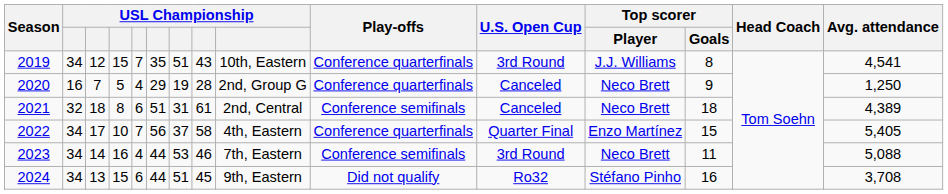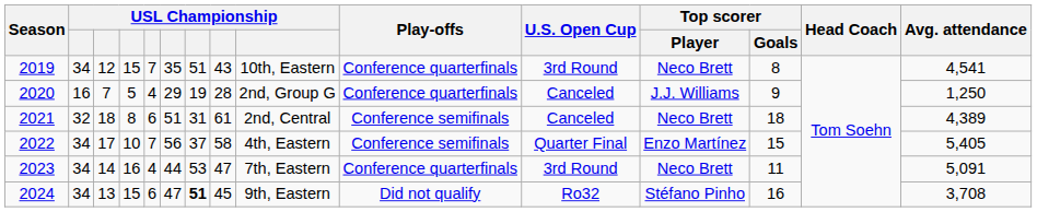 <table class="wikitable" style="text-align: center">
 <tr>
 <th scope="col" rowspan="2">Season</th>
 <th colspan=8 class="unsortable"><a href='#'>USL Championship</a></th>
 <th scope="col" rowspan="2" class="unsortable">Play-offs</th>
 <th scope="col" rowspan="2" class="unsortable"><a href='#'>U.S. Open Cup</a></th>
 <th scope="col" colspan="2" class="unsortable">Top scorer </th>
 <th scope="col" rowspan="2" class="unsortable">Head Coach</th>
 <th scope="col" rowspan="2" class="unsortable">Avg. attendance</th>
 </tr>
 <tr>
 <th></th>
 <th></th>
 <th></th>
 <th></th>
 <th></th>
 <th></th>
 <th></th>
 <th></th>
 <th class="unsortable">Player</th>
 <th class="unsortable">Goals</th>
 </tr>
 <tr>
 <td><a href='#'>2019</a></td>
 <td>34</td>
 <td>12</td>
 <td>15</td>
 <td>7</td>
 <td>35</td>
 <td>51</td>
 <td>43</td>
 <td>10th, Eastern</td>
 <td><a href='#'>Conference quarterfinals</a></td>
 <td><a href='#'>3rd Round</a></td>
-<td> <a href='#'>J.J. Williams</a></td>
+<td> <a href='#'>Neco Brett</a></td>
 <td>8</td>
 <td rowspan="6"> <a href='#'>Tom Soehn</a></td>
 <td>4,541</td>
 </tr>
 <tr>
 <td><a href='#'>2020</a></td>
 <td>16</td>
 <td>7</td>
 <td>5</td>
 <td>4</td>
 <td>29</td>
 <td>19</td>
 <td>28</td>
 <td>2nd, Group G</td>
 <td><a href='#'>Conference quarterfinals</a></td>
 <td><a href='#'>Canceled</a></td>
-<td> <a href='#'>Neco Brett</a></td>
+<td> <a href='#'>J.J. Williams</a></td>
 <td>9</td>
 <td>1,250</td>
 </tr>
 <tr>
 <td><a href='#'>2021</a></td>
 <td>32</td>
 <td>18</td>
 <td>8</td>
 <td>6</td>
 <td>51</td>
 <td>31</td>
 <td>61</td>
 <td>2nd, Central</td>
 <td><a href='#'>Conference semifinals</a></td>
 <td><a href='#'>Canceled</a></td>
 <td> <a href='#'>Neco Brett</a></td>
 <td>18</td>
 <td>4,389</td>
 </tr>
 <tr>
 <td><a href='#'>2022</a></td>
 <td>34</td>
 <td>17</td>
 <td>10</td>
 <td>7</td>
 <td>56</td>
 <td>37</td>
 <td>58</td>
 <td>4th, Eastern</td>
-<td><a href='#'>Conference quarterfinals</a></td>
+<td><a href='#'>Conference semifinals</a></td>
 <td><a href='#'>Quarter Final</a></td>
 <td> <a href='#'>Enzo Martínez</a></td>
 <td>15</td>
 <td>5,405</td>
 </tr>
 <tr>
 <td><a href='#'>2023</a></td>
 <td>34</td>
 <td>14</td>
 <td>16</td>
 <td>4</td>
 <td>44</td>
 <td>53</td>
-<td>46</td>
+<td>47</td>
 <td>7th, Eastern</td>
-<td><a href='#'>Conference semifinals</a></td>
+<td><a href='#'>Conference quarterfinals</a></td>
 <td><a href='#'>3rd Round</a></td>
 <td> <a href='#'>Neco Brett</a></td>
 <td>11</td>
-<td>5,088</td>
+<td>5,091</td>
 </tr>
 <tr>
 <td><a href='#'>2024</a></td>
 <td>34</td>
 <td>13</td>
 <td>15</td>
 <td>6</td>
-<td>44</td>
-<td>51</td>
+<td>47</td>
+<td><strong>51</strong></td>
 <td>45</td>
 <td>9th, Eastern</td>
 <td><a href='#'>Did not qualify</a></td>
 <td><a href='#'>Ro32</a></td>
 <td> <a href='#'>Stéfano Pinho</a></td>
 <td>16</td>
 <td>3,708</td>
 </tr>
 </table>
